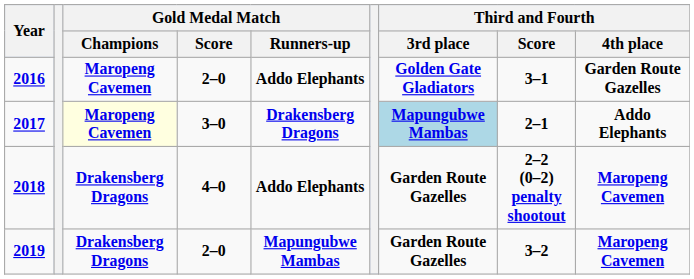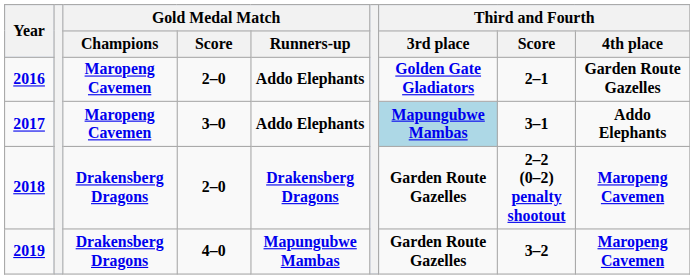 <table class="wikitable" style="font-size:90%; width: 100%; text-align: center;">
 <tr bgcolor=#c1d8ff>
 <th rowspan=2 width=6%>Year</th>
 <th width=1% rowspan=20 bgcolor=ffffff></th>
 <th colspan=3>Gold Medal Match</th>
 <th width=1% rowspan=20 bgcolor=ffffff></th>
 <th colspan=3>Third and Fourth</th>
 </tr>
 <tr bgcolor=#efefef>
 <th width=14%>Champions</th>
 <th width=9%>Score</th>
 <th width=14%>Runners-up</th>
 <th width=14%>3rd place</th>
 <th width=9%>Score</th>
 <th width=14%>4th place</th>
 </tr>
 <tr>
 <td><strong><a href='#'>2016</a></strong></td>
 <td> <strong><a href='#'>Maropeng Cavemen</a></strong></td>
 <td><strong>2–0</strong></td>
 <td> <strong>Addo Elephants</strong></td>
 <td> <strong><a href='#'>Golden Gate Gladiators</a></strong></td>
-<td><strong>3–1</strong></td>
+<td><strong>2–1</strong></td>
 <td> <strong>Garden Route Gazelles</strong></td>
 </tr>
 <tr>
 <td><strong><a href='#'>2017</a></strong></td>
-<td style="background: lightyellow;">  <strong><a href='#'>Maropeng Cavemen</a></strong></td>
+<td>  <strong><a href='#'>Maropeng Cavemen</a></strong></td>
 <td><strong>3–0</strong></td>
-<td>  <strong><a href='#'>Drakensberg Dragons</a></strong></td>
+<td> <strong>Addo Elephants</strong></td>
 <td style="background: lightblue;">  <strong><a href='#'>Mapungubwe Mambas</a></strong></td>
-<td><strong>2–1</strong></td>
+<td><strong>3–1</strong></td>
 <td> <strong>Addo Elephants</strong></td>
 </tr>
 <tr>
 <td><strong><a href='#'>2018</a></strong></td>
 <td> <strong><a href='#'>Drakensberg Dragons</a></strong></td>
-<td><strong>4–0</strong></td>
-<td> <strong>Addo Elephants</strong></td>
+<td><strong>2–0</strong></td>
+<td>  <strong><a href='#'>Drakensberg Dragons</a></strong></td>
 <td> <strong>Garden Route Gazelles</strong></td>
 <td><strong>2–2<br>(0–2)<br> <a href='#'>penalty shootout</a></strong></td>
 <td>  <strong><a href='#'>Maropeng Cavemen</a></strong></td>
 </tr>
 <tr>
 <td><strong><a href='#'>2019</a></strong></td>
 <td> <strong><a href='#'>Drakensberg Dragons</a></strong></td>
-<td><strong>2–0</strong></td>
+<td><strong>4–0</strong></td>
 <td> <strong><a href='#'>Mapungubwe Mambas</a></strong></td>
 <td> <strong>Garden Route Gazelles</strong></td>
 <td><strong>3–2</strong></td>
 <td>  <strong><a href='#'>Maropeng Cavemen</a></strong></td>
 </tr>
 </table>
